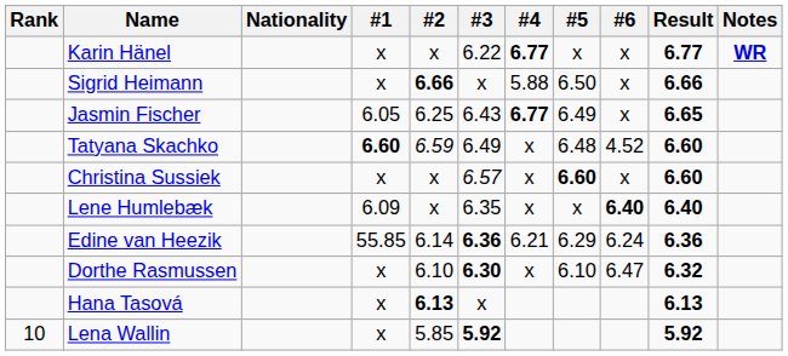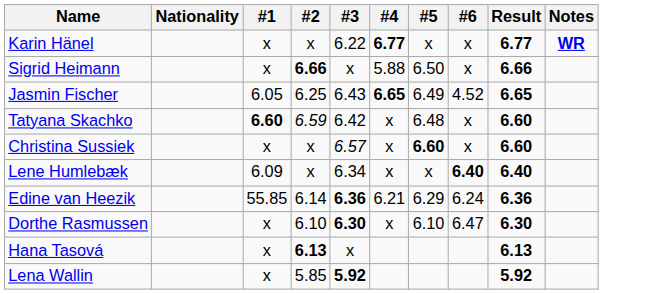 <table class="wikitable sortable" style="text-align:center">
 <tr>
-<th>Rank</th>
 <th>Name</th>
 <th>Nationality</th>
 <th>#1</th>
 <th>#2</th>
 <th>#3</th>
 <th>#4</th>
 <th>#5</th>
 <th>#6</th>
 <th>Result</th>
 <th>Notes</th>
 </tr>
 <tr>
-<td></td>
 <td align="left"><a href='#'>Karin Hänel</a></td>
 <td align=left></td>
 <td>x</td>
 <td>x</td>
 <td>6.22</td>
 <td><strong>6.77</strong></td>
 <td>x</td>
 <td>x</td>
 <td><strong>6.77</strong></td>
 <td><strong><a href='#'>WR</a></strong></td>
 </tr>
 <tr>
-<td></td>
 <td align="left"><a href='#'>Sigrid Heimann</a></td>
 <td align=left></td>
 <td>x</td>
 <td><strong>6.66</strong></td>
 <td>x</td>
 <td>5.88</td>
 <td>6.50</td>
 <td>x</td>
 <td><strong>6.66</strong></td>
 <td></td>
 </tr>
 <tr>
-<td></td>
 <td align="left"><a href='#'>Jasmin Fischer</a></td>
 <td align=left></td>
 <td>6.05</td>
 <td>6.25</td>
 <td>6.43</td>
-<td><strong>6.77</strong></td>
+<td><strong>6.65</strong></td>
 <td>6.49</td>
-<td>x</td>
+<td>4.52</td>
 <td><strong>6.65</strong></td>
 <td></td>
 </tr>
 <tr>
-<td></td>
 <td align="left"><a href='#'>Tatyana Skachko</a></td>
 <td align=left></td>
 <td><strong>6.60</strong></td>
 <td><em>6.59</em></td>
-<td>6.49</td>
+<td>6.42</td>
 <td>x</td>
 <td>6.48</td>
-<td>4.52</td>
+<td>x</td>
 <td><strong>6.60</strong></td>
 <td></td>
 </tr>
 <tr>
-<td></td>
 <td align="left"><a href='#'>Christina Sussiek</a></td>
 <td align=left></td>
 <td>x</td>
 <td>x</td>
 <td><em>6.57</em></td>
 <td>x</td>
 <td><strong>6.60</strong></td>
 <td>x</td>
 <td><strong>6.60</strong></td>
 <td></td>
 </tr>
 <tr>
-<td></td>
 <td align="left"><a href='#'>Lene Humlebæk</a></td>
 <td align=left></td>
 <td>6.09</td>
 <td>x</td>
-<td>6.35</td>
+<td>6.34</td>
 <td>x</td>
 <td>x</td>
 <td><strong>6.40</strong></td>
 <td><strong>6.40</strong></td>
 <td></td>
 </tr>
 <tr>
-<td></td>
 <td align="left"><a href='#'>Edine van Heezik</a></td>
 <td align=left></td>
 <td>55.85</td>
 <td>6.14</td>
 <td><strong>6.36</strong></td>
 <td>6.21</td>
 <td>6.29</td>
 <td>6.24</td>
 <td><strong>6.36</strong></td>
 <td></td>
 </tr>
 <tr>
-<td></td>
 <td align="left"><a href='#'>Dorthe Rasmussen</a></td>
 <td align=left></td>
 <td>x</td>
 <td>6.10</td>
 <td><strong>6.30</strong></td>
 <td>x</td>
 <td>6.10</td>
 <td>6.47</td>
-<td><strong>6.32</strong></td>
+<td><strong>6.30</strong></td>
 <td></td>
 </tr>
 <tr>
-<td></td>
 <td align="left"><a href='#'>Hana Tasová</a></td>
 <td align=left></td>
 <td>x</td>
 <td><strong>6.13</strong></td>
 <td>x</td>
 <td></td>
 <td></td>
 <td></td>
 <td><strong>6.13</strong></td>
 <td></td>
 </tr>
 <tr>
-<td>10</td>
 <td align="left"><a href='#'>Lena Wallin</a></td>
 <td align=left></td>
 <td>x</td>
 <td>5.85</td>
 <td><strong>5.92</strong></td>
 <td></td>
 <td></td>
 <td></td>
 <td><strong>5.92</strong></td>
 <td></td>
 </tr>
 </table>
